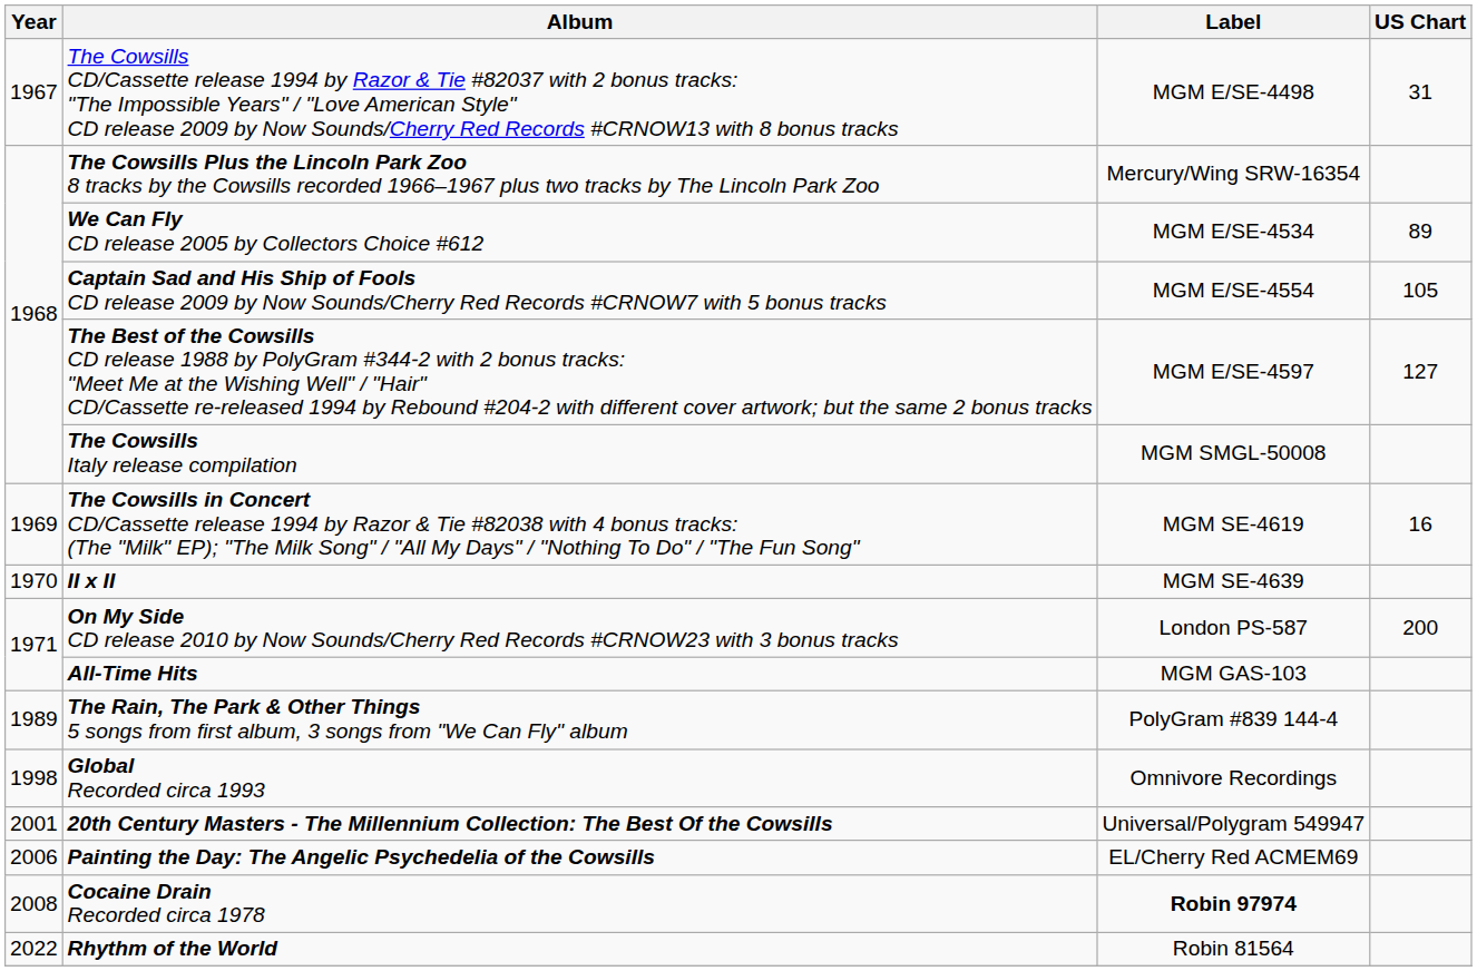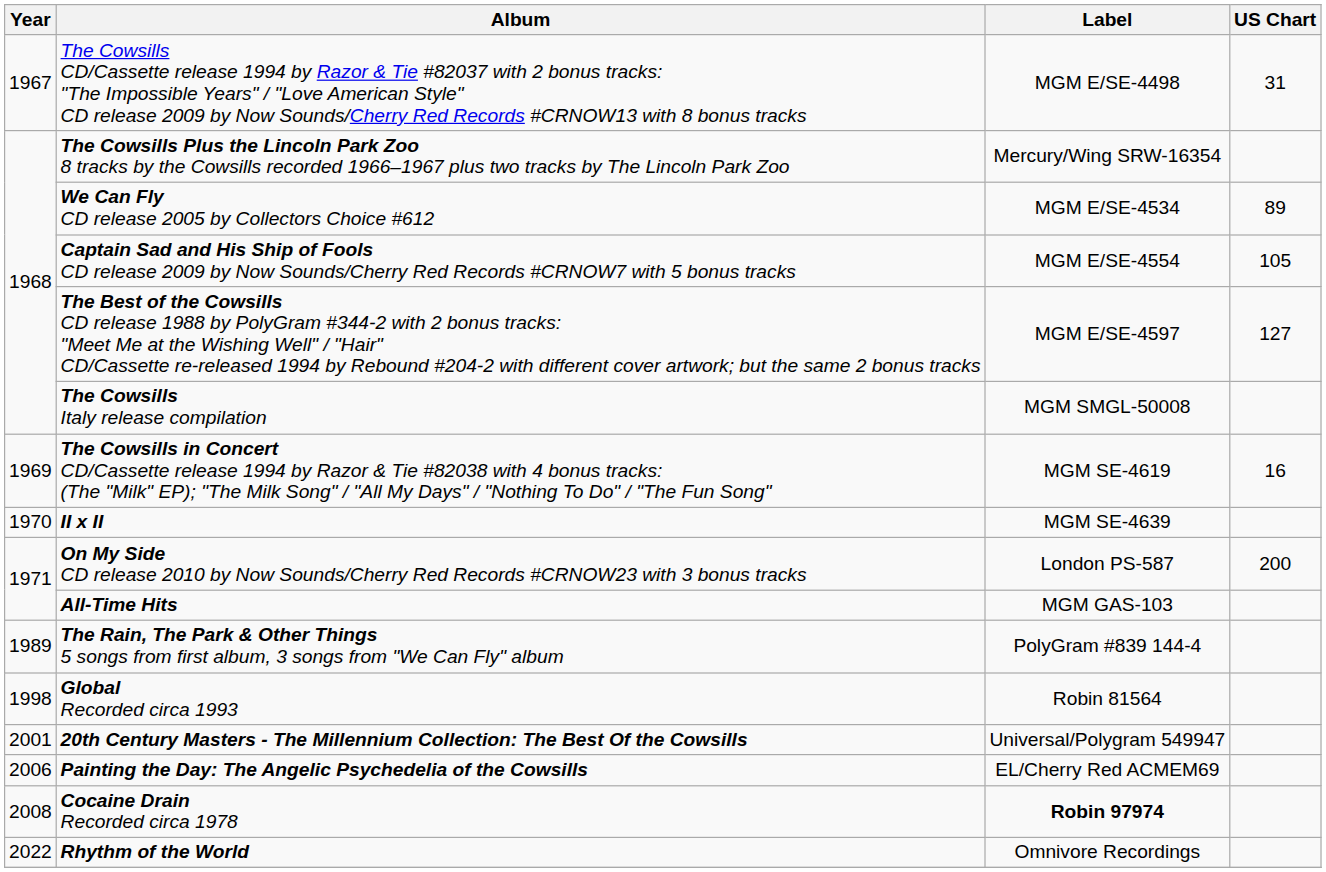 <table class="wikitable">
 <tr>
 <th>Year</th>
 <th>Album</th>
 <th>Label</th>
 <th>US Chart<br></th>
 </tr>
 <tr>
 <td style="text-align:center;">1967</td>
 <td><em><a href='#'>The Cowsills</a></em><br><em>CD/Cassette release 1994 by <a href='#'>Razor & Tie</a> #82037 with 2 bonus tracks:<br>"The Impossible Years" / "Love American Style"<br>CD release 2009 by Now Sounds/<a href='#'>Cherry Red Records</a> #CRNOW13 with 8 bonus tracks</em></td>
 <td style="text-align:center;">MGM E/SE-4498</td>
 <td style="text-align:center;">31</td>
 </tr>
 <tr>
 <td rowspan="5">1968</td>
 <td><strong><em>The Cowsills Plus the Lincoln Park Zoo</em></strong><br><em>8 tracks by the Cowsills recorded 1966–1967 plus two tracks by The Lincoln Park Zoo</em></td>
 <td style="text-align:center;">Mercury/Wing SRW-16354</td>
 <td></td>
 </tr>
 <tr>
 <td><strong><em>We Can Fly</em></strong><br><em>CD release 2005 by Collectors Choice #612</em></td>
 <td style="text-align:center;">MGM E/SE-4534</td>
 <td style="text-align:center;">89</td>
 </tr>
 <tr>
 <td><strong><em>Captain Sad and His Ship of Fools</em></strong><br><em>CD release 2009 by Now Sounds/Cherry Red Records #CRNOW7 with 5 bonus tracks</em></td>
 <td style="text-align:center;">MGM E/SE-4554</td>
 <td style="text-align:center;">105</td>
 </tr>
 <tr>
 <td><strong><em>The Best of the Cowsills</em></strong><br><em>CD release 1988 by PolyGram #344-2 with 2 bonus tracks:<br>"Meet Me at the Wishing Well" / "Hair"<br>CD/Cassette re-released 1994 by Rebound #204-2 with different cover artwork; but the same 2 bonus tracks</em></td>
 <td style="text-align:center;">MGM E/SE-4597</td>
 <td style="text-align:center;">127</td>
 </tr>
 <tr>
 <td><strong><em>The Cowsills</em></strong><br><em>Italy release compilation</em></td>
 <td style="text-align:center;">MGM SMGL-50008</td>
 <td></td>
 </tr>
 <tr>
 <td style="text-align:center;">1969</td>
 <td><strong><em>The Cowsills in Concert</em></strong><br><em>CD/Cassette release 1994 by Razor & Tie #82038 with 4 bonus tracks:<br>(The "Milk" EP); "The Milk Song" / "All My Days" / "Nothing To Do" / "The Fun Song"</em></td>
 <td style="text-align:center;">MGM SE-4619</td>
 <td style="text-align:center;">16</td>
 </tr>
 <tr>
 <td>1970</td>
 <td><strong><em>II x II</em></strong></td>
 <td style="text-align:center;">MGM SE-4639</td>
 <td></td>
 </tr>
 <tr>
 <td rowspan="2">1971</td>
 <td><strong><em>On My Side</em></strong><br><em>CD release 2010 by Now Sounds/Cherry Red Records #CRNOW23 with 3 bonus tracks</em></td>
 <td style="text-align:center;">London PS-587</td>
 <td style="text-align:center;">200</td>
 </tr>
 <tr>
 <td><strong><em>All-Time Hits</em></strong></td>
 <td style="text-align:center;">MGM GAS-103</td>
 <td></td>
 </tr>
 <tr>
 <td style="text-align:center;">1989</td>
 <td><strong><em>The Rain, The Park & Other Things</em></strong><br><em>5 songs from first album, 3 songs from "We Can Fly" album</em></td>
 <td style="text-align:center;">PolyGram #839 144-4</td>
 <td></td>
 </tr>
 <tr>
 <td style="text-align:center;">1998</td>
 <td><strong><em>Global</em></strong><br><em>Recorded circa 1993</em></td>
-<td style="text-align:center;">Omnivore Recordings</td>
+<td style="text-align:center;">Robin 81564</td>
 <td></td>
 </tr>
 <tr>
 <td>2001</td>
 <td><strong><em>20th Century Masters - The Millennium Collection: The Best Of the Cowsills</em></strong></td>
 <td style="text-align:center;">Universal/Polygram 549947</td>
 <td></td>
 </tr>
 <tr>
 <td>2006</td>
 <td><strong><em>Painting the Day: The Angelic Psychedelia of the Cowsills</em></strong></td>
 <td style="text-align:center;">EL/Cherry Red ACMEM69</td>
 <td></td>
 </tr>
 <tr>
 <td style="text-align:center;">2008</td>
 <td><strong><em>Cocaine Drain</em></strong><br><em>Recorded circa 1978</em></td>
 <td style="text-align:center;"><strong>Robin 97974</strong></td>
 <td></td>
 </tr>
 <tr>
 <td>2022</td>
 <td><strong><em>Rhythm of the World</em></strong></td>
-<td style="text-align:center;">Robin 81564</td>
+<td style="text-align:center;">Omnivore Recordings</td>
 <td></td>
 </tr>
 <tr>
 </tr>
 </table>
